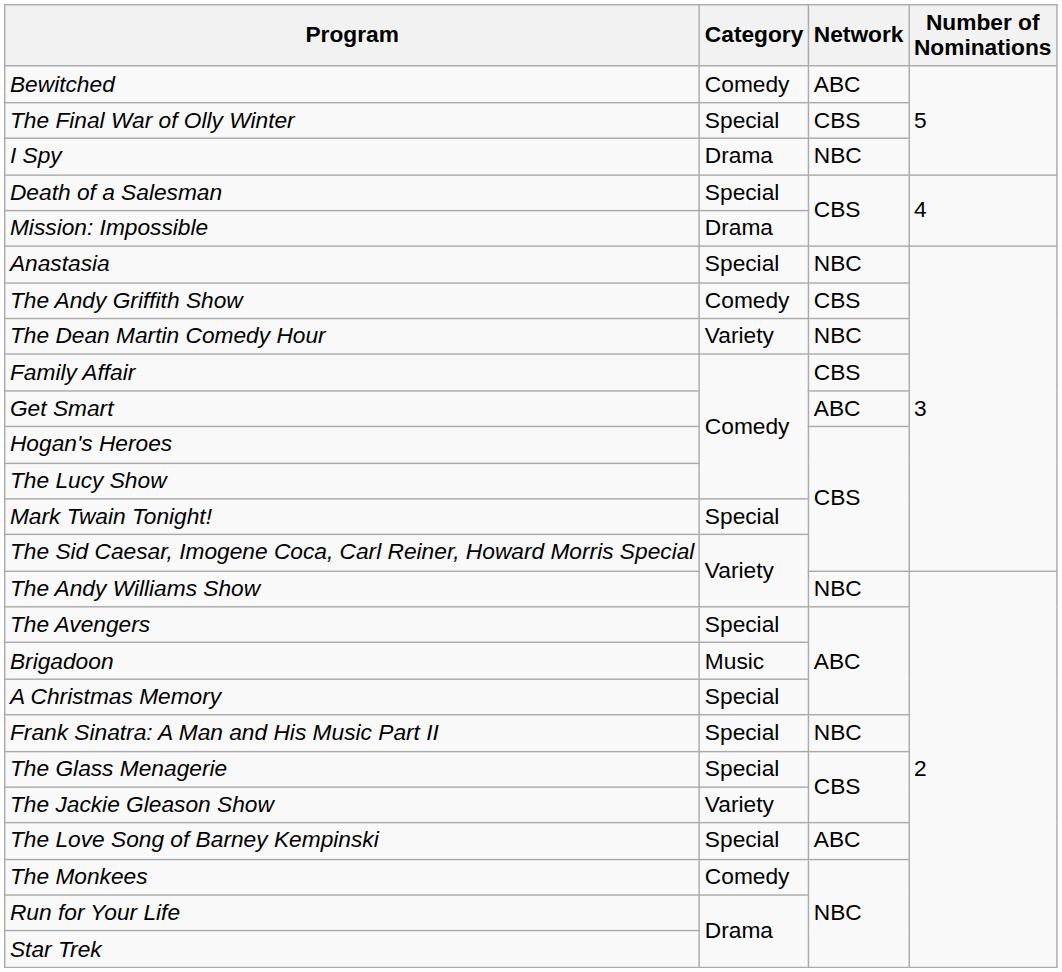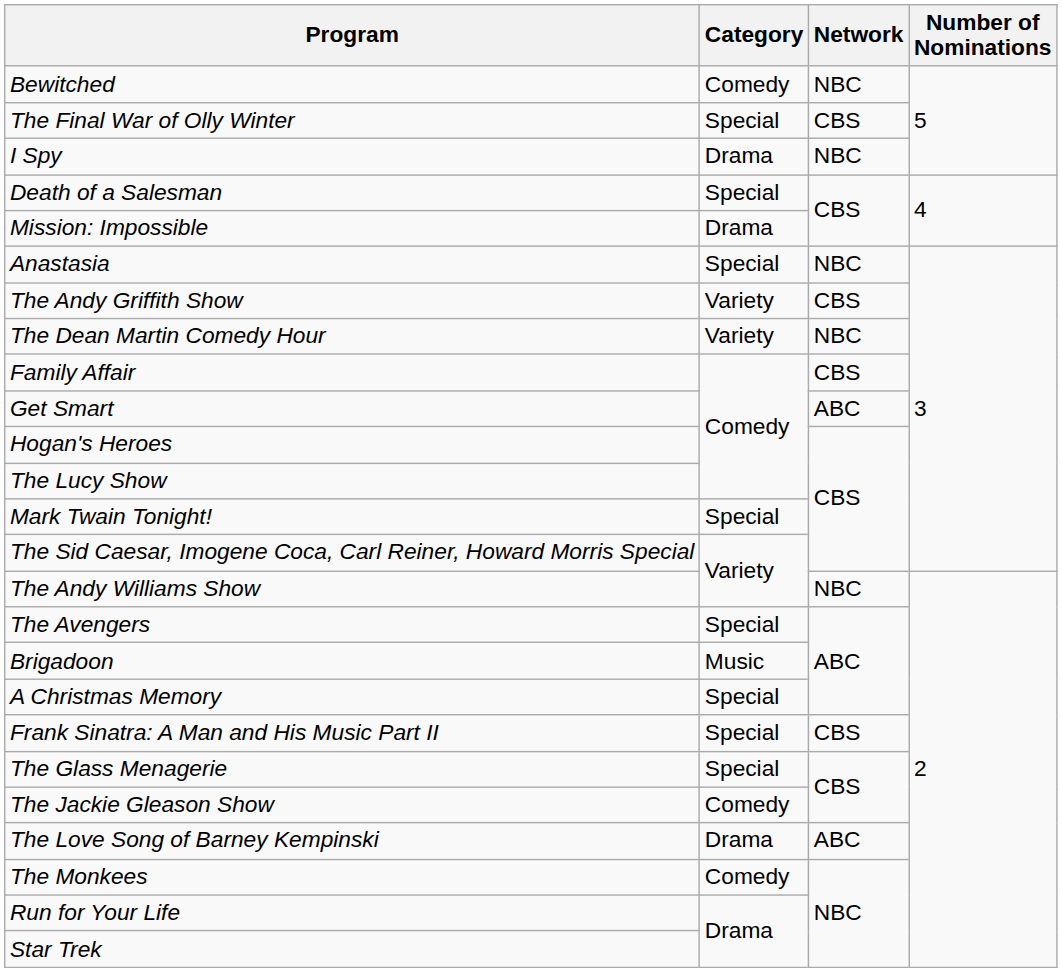 <table class="wikitable">
 <tr>
 <th>Program</th>
 <th>Category</th>
 <th>Network</th>
 <th>Number of<br>Nominations</th>
 </tr>
 <tr>
 <td><em>Bewitched</em></td>
 <td>Comedy</td>
-<td>ABC</td>
+<td>NBC</td>
 <td rowspan="3">5</td>
 </tr>
 <tr>
 <td><em>The Final War of Olly Winter</em></td>
 <td>Special</td>
 <td>CBS</td>
 </tr>
 <tr>
 <td><em>I Spy</em></td>
 <td>Drama</td>
 <td>NBC</td>
 </tr>
 <tr>
 <td><em>Death of a Salesman</em></td>
 <td>Special</td>
 <td rowspan="2">CBS</td>
 <td rowspan="2">4</td>
 </tr>
 <tr>
 <td><em>Mission: Impossible</em></td>
 <td>Drama</td>
 </tr>
 <tr>
 <td><em>Anastasia</em></td>
 <td>Special</td>
 <td>NBC</td>
 <td rowspan="9">3</td>
 </tr>
 <tr>
 <td><em>The Andy Griffith Show</em></td>
-<td>Comedy</td>
+<td>Variety</td>
 <td>CBS</td>
 </tr>
 <tr>
 <td><em>The Dean Martin Comedy Hour</em></td>
 <td>Variety</td>
 <td>NBC</td>
 </tr>
 <tr>
 <td><em>Family Affair</em></td>
 <td rowspan="4">Comedy</td>
 <td>CBS</td>
 </tr>
 <tr>
 <td><em>Get Smart</em></td>
 <td>ABC</td>
 </tr>
 <tr>
 <td><em>Hogan's Heroes</em></td>
 <td rowspan="4">CBS</td>
 </tr>
 <tr>
 <td><em>The Lucy Show</em></td>
 </tr>
 <tr>
 <td><em>Mark Twain Tonight!</em></td>
 <td>Special</td>
 </tr>
 <tr>
 <td><em>The Sid Caesar, Imogene Coca, Carl Reiner, Howard Morris Special</em></td>
 <td rowspan="2">Variety</td>
 </tr>
 <tr>
 <td><em>The Andy Williams Show</em></td>
 <td>NBC</td>
 <td rowspan="11">2</td>
 </tr>
 <tr>
 <td><em>The Avengers</em></td>
 <td>Special</td>
 <td rowspan="3">ABC</td>
 </tr>
 <tr>
 <td><em>Brigadoon</em></td>
 <td>Music</td>
 </tr>
 <tr>
 <td><em>A Christmas Memory</em></td>
 <td>Special</td>
 </tr>
 <tr>
 <td><em>Frank Sinatra: A Man and His Music Part II</em></td>
 <td>Special</td>
-<td>NBC</td>
+<td>CBS</td>
 </tr>
 <tr>
 <td><em>The Glass Menagerie</em></td>
 <td>Special</td>
 <td rowspan="2">CBS</td>
 </tr>
 <tr>
 <td><em>The Jackie Gleason Show</em></td>
-<td>Variety</td>
+<td>Comedy</td>
 </tr>
 <tr>
 <td><em>The Love Song of Barney Kempinski</em></td>
-<td>Special</td>
+<td>Drama</td>
 <td>ABC</td>
 </tr>
 <tr>
 <td><em>The Monkees</em></td>
 <td>Comedy</td>
 <td rowspan="3">NBC</td>
 </tr>
 <tr>
 <td><em>Run for Your Life</em></td>
 <td rowspan="2">Drama</td>
 </tr>
 <tr>
 <td><em>Star Trek</em></td>
 </tr>
 </table>
